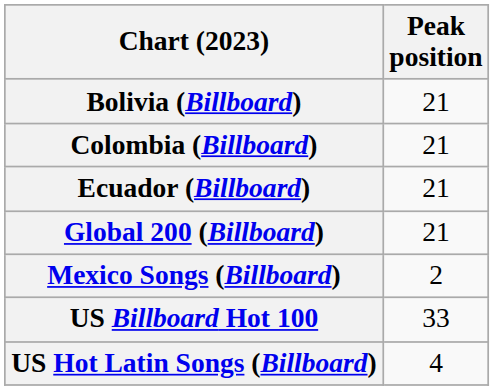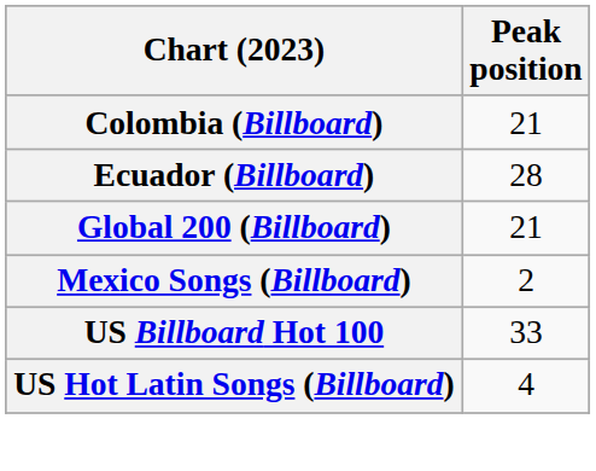 <table class="wikitable sortable plainrowheaders" style="text-align:center">
 <tr>
 <th scope="col">Chart (2023)</th>
 <th scope="col">Peak<br>position</th>
-</tr>
-<tr>
-<th scope="row">Bolivia  (<a href='#'><em>Billboard</em></a>)</th>
-<td>21</td>
 </tr>
 <tr>
 <th scope="row">Colombia (<a href='#'><em>Billboard</em></a>)</th>
 <td>21</td>
 </tr>
 <tr>
 <th scope="row">Ecuador (<a href='#'><em>Billboard</em></a>)</th>
-<td>21</td>
+<td>28</td>
 </tr>
 <tr>
 <th scope="row"><a href='#'>Global 200</a> (<a href='#'><em>Billboard</em></a>)</th>
 <td>21</td>
 </tr>
 <tr>
 <th scope="row"><a href='#'>Mexico Songs</a> (<a href='#'><em>Billboard</em></a>)</th>
 <td>2</td>
 </tr>
 <tr>
 <th scope="row">US <a href='#'><em>Billboard</em> Hot 100</a></th>
 <td>33</td>
 </tr>
 <tr>
 <th scope="row">US <a href='#'>Hot Latin Songs</a> (<a href='#'><em>Billboard</em></a>)</th>
 <td>4</td>
 </tr>
 </table>
